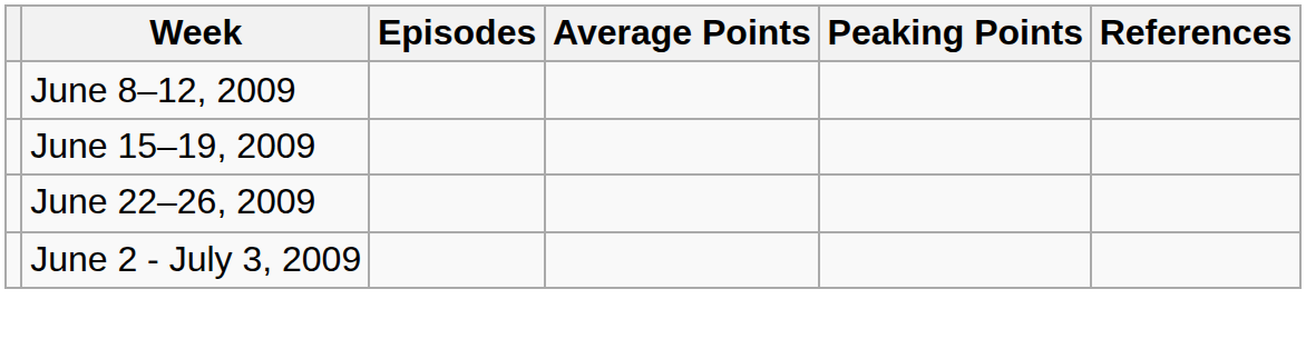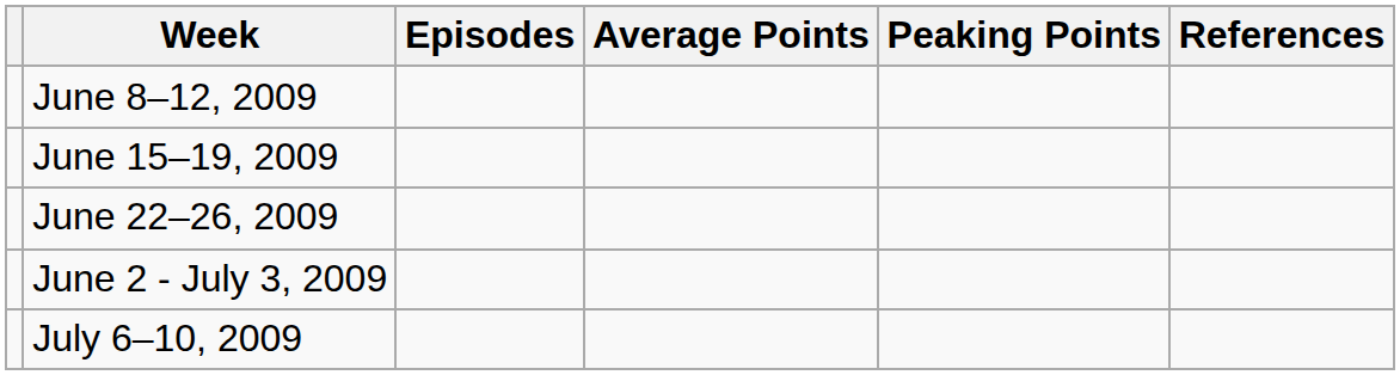 <table class="wikitable">
 <tr>
 <th></th>
 <th>Week</th>
 <th>Episodes</th>
 <th>Average Points</th>
 <th>Peaking Points</th>
 <th>References</th>
 </tr>
 <tr>
 <td></td>
 <td>June 8–12, 2009</td>
 <td></td>
 <td></td>
 <td></td>
 <td></td>
 </tr>
 <tr>
 <td></td>
 <td>June 15–19, 2009</td>
 <td></td>
 <td></td>
 <td></td>
 <td></td>
 </tr>
 <tr>
 <td></td>
 <td>June 22–26, 2009</td>
 <td></td>
 <td></td>
 <td></td>
 <td></td>
 </tr>
 <tr>
 <td></td>
 <td>June 2 - July 3, 2009</td>
 <td></td>
 <td></td>
 <td></td>
 <td></td>
 </tr>
+<tr>
+<td></td>
+<td>July 6–10, 2009</td>
+<td></td>
+<td></td>
+<td></td>
+<td></td>
+</tr>
 </table>
